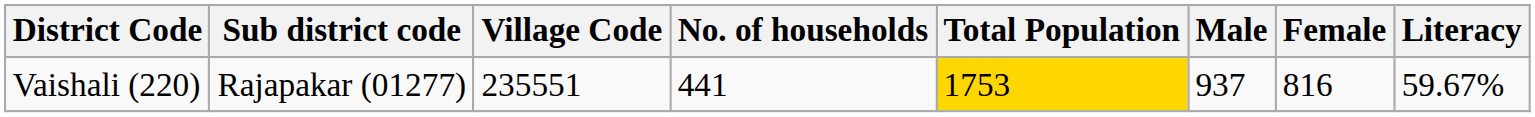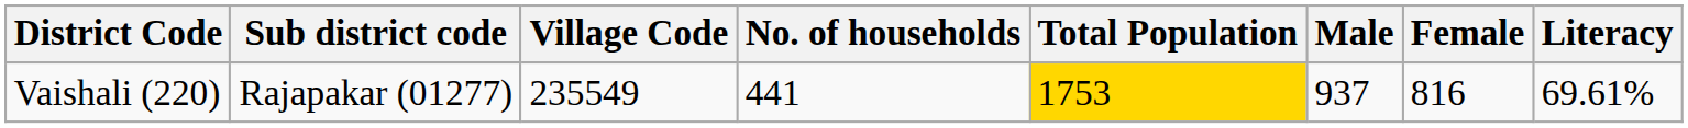 <table class="wikitable">
 <tr>
 <th>District Code</th>
 <th>Sub district code</th>
 <th>Village Code</th>
 <th>No. of households</th>
 <th>Total Population</th>
 <th>Male</th>
 <th>Female</th>
 <th>Literacy</th>
 </tr>
 <tr>
 <td>Vaishali (220)</td>
 <td>Rajapakar (01277)</td>
-<td>235551</td>
+<td>235549</td>
 <td>441</td>
 <td style="background: gold;">1753</td>
 <td>937</td>
 <td>816</td>
-<td>59.67%</td>
+<td>69.61%</td>
 </tr>
 </table>
